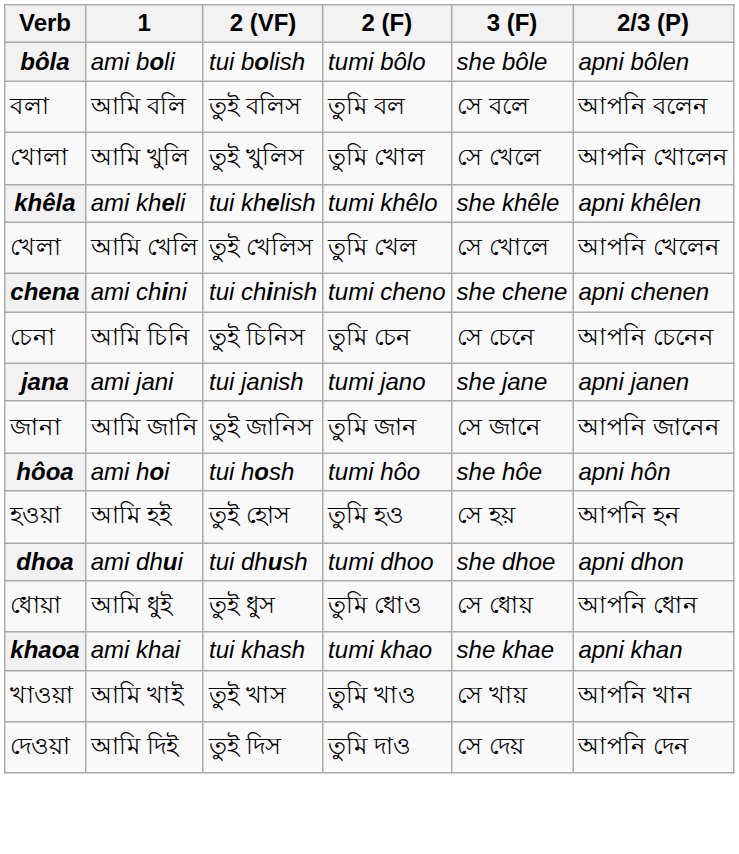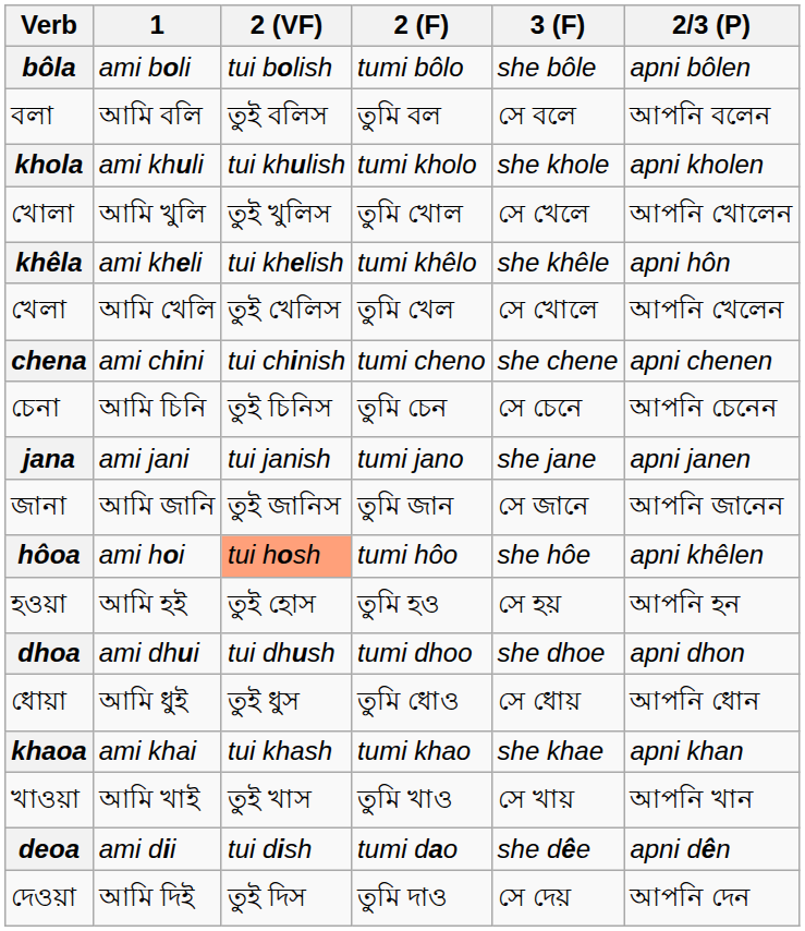 <table class="wikitable">
 <tr>
 <th>Verb</th>
 <th>1</th>
 <th>2 (VF)</th>
 <th>2 (F)</th>
 <th>3 (F)</th>
 <th>2/3 (P)</th>
 </tr>
 <tr>
 <th><em>bôla</em></th>
 <td><em>ami b<strong>o</strong>li</em></td>
 <td><em>tui b<strong>o</strong>lish</em></td>
 <td><em>tumi bôlo</em></td>
 <td><em>she bôle</em></td>
 <td><em>apni bôlen</em></td>
 </tr>
 <tr>
 <td>বলা</td>
 <td>আমি বলি</td>
 <td>তুই বলিস</td>
 <td>তুমি বল</td>
 <td>সে বলে</td>
 <td>আপনি বলেন</td>
 </tr>
 <tr>
+<th><em>khola</em></th>
+<td><em>ami kh<strong>u</strong>li</em></td>
+<td><em>tui kh<strong>u</strong>lish</em></td>
+<td><em>tumi kholo</em></td>
+<td><em>she khole</em></td>
+<td><em>apni kholen</em></td>
+</tr>
+<tr>
 <td>খোলা</td>
 <td>আমি খুলি</td>
 <td>তুই খুলিস</td>
 <td>তুমি খোল</td>
 <td>সে খেলে</td>
 <td>আপনি খোলেন</td>
 </tr>
 <tr>
 <th><em>khêla</em></th>
 <td><em>ami kh<strong>e</strong>li</em></td>
 <td><em>tui kh<strong>e</strong>lish</em></td>
 <td><em>tumi khêlo</em></td>
 <td><em>she khêle</em></td>
-<td><em>apni khêlen</em></td>
+<td><em>apni hôn</em></td>
 </tr>
 <tr>
 <td>খেলা</td>
 <td>আমি খেলি</td>
 <td>তুই খেলিস</td>
 <td>তুমি খেল</td>
 <td>সে খোলে</td>
 <td>আপনি খেলেন</td>
 </tr>
 <tr>
 <th><em>chena</em></th>
 <td><em>ami ch<strong>i</strong>ni</em></td>
 <td><em>tui ch<strong>i</strong>nish</em></td>
 <td><em>tumi cheno</em></td>
 <td><em>she chene</em></td>
 <td><em>apni chenen</em></td>
 </tr>
 <tr>
 <td>চেনা</td>
 <td>আমি চিনি</td>
 <td>তুই চিনিস</td>
 <td>তুমি চেন</td>
 <td>সে চেনে</td>
 <td>আপনি চেনেন</td>
 </tr>
 <tr>
 <th><em>jana</em></th>
 <td><em>ami jani</em></td>
 <td><em>tui janish</em></td>
 <td><em>tumi jano</em></td>
 <td><em>she jane</em></td>
 <td><em>apni janen</em></td>
 </tr>
 <tr>
 <td>জানা</td>
 <td>আমি জানি</td>
 <td>তুই জানিস</td>
 <td>তুমি জান</td>
 <td>সে জানে</td>
 <td>আপনি জানেন</td>
 </tr>
 <tr>
 <th><em>hôoa</em></th>
 <td><em>ami h<strong>o</strong>i</em></td>
-<td><em>tui h<strong>o</strong>sh</em></td>
+<td style="background: lightsalmon;"><em>tui h<strong>o</strong>sh</em></td>
 <td><em>tumi hôo</em></td>
 <td><em>she hôe</em></td>
-<td><em>apni hôn</em></td>
+<td><em>apni khêlen</em></td>
 </tr>
 <tr>
 <td>হওয়া</td>
 <td>আমি হই</td>
 <td>তুই হোস</td>
 <td>তুমি হও</td>
 <td>সে হয়</td>
 <td>আপনি হন</td>
 </tr>
 <tr>
 <th><em>dhoa</em></th>
 <td><em>ami dh<strong>u</strong>i</em></td>
 <td><em>tui dh<strong>u</strong>sh</em></td>
 <td><em>tumi dhoo</em></td>
 <td><em>she dhoe</em></td>
 <td><em>apni dhon</em></td>
 </tr>
 <tr>
 <td>ধোয়া</td>
 <td>আমি ধুই</td>
 <td>তুই ধুস</td>
 <td>তুমি ধোও</td>
 <td>সে ধোয়</td>
 <td>আপনি ধোন</td>
 </tr>
 <tr>
 <th><em>khaoa</em></th>
 <td><em>ami khai</em></td>
 <td><em>tui khash</em></td>
 <td><em>tumi khao</em></td>
 <td><em>she khae</em></td>
 <td><em>apni khan</em></td>
 </tr>
 <tr>
 <td>খাওয়া</td>
 <td>আমি খাই</td>
 <td>তুই খাস</td>
 <td>তুমি খাও</td>
 <td>সে খায়</td>
 <td>আপনি খান</td>
 </tr>
 <tr>
+<th><em>deoa</em></th>
+<td><em>ami d<strong>i</strong>i</em></td>
+<td><em>tui d<strong>i</strong>sh</em></td>
+<td><em>tumi d<strong>a</strong>o</em></td>
+<td><em>she d<strong>ê</strong>e</em></td>
+<td><em>apni d<strong>ê</strong>n</em></td>
+</tr>
+<tr>
 <td>দেওয়া</td>
 <td>আমি দিই</td>
 <td>তুই দিস</td>
 <td>তুমি দাও</td>
 <td>সে দেয়</td>
 <td>আপনি দেন</td>
 </tr>
 </table>
